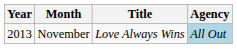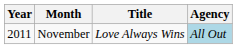 <table class="wikitable" style="text-align=left">
 <tr>
 <th>Year</th>
 <th>Month</th>
 <th>Title</th>
 <th>Agency</th>
 </tr>
 <tr>
-<td>2013</td>
+<td>2011</td>
 <td>November</td>
 <td><em>Love Always Wins</em></td>
 <td style="background: lightblue;"><em>All Out</em></td>
 </tr>
 </table>
